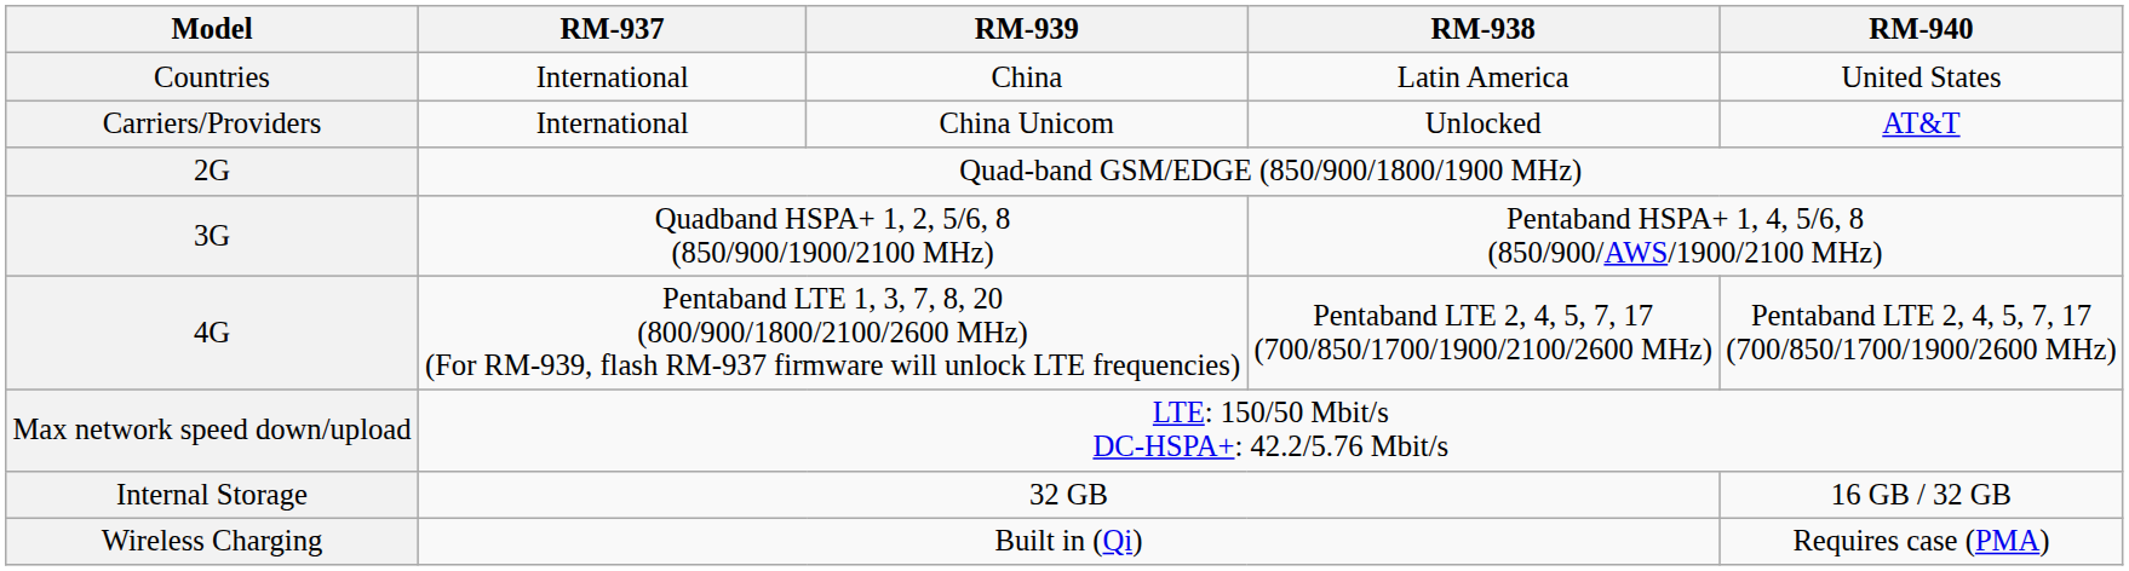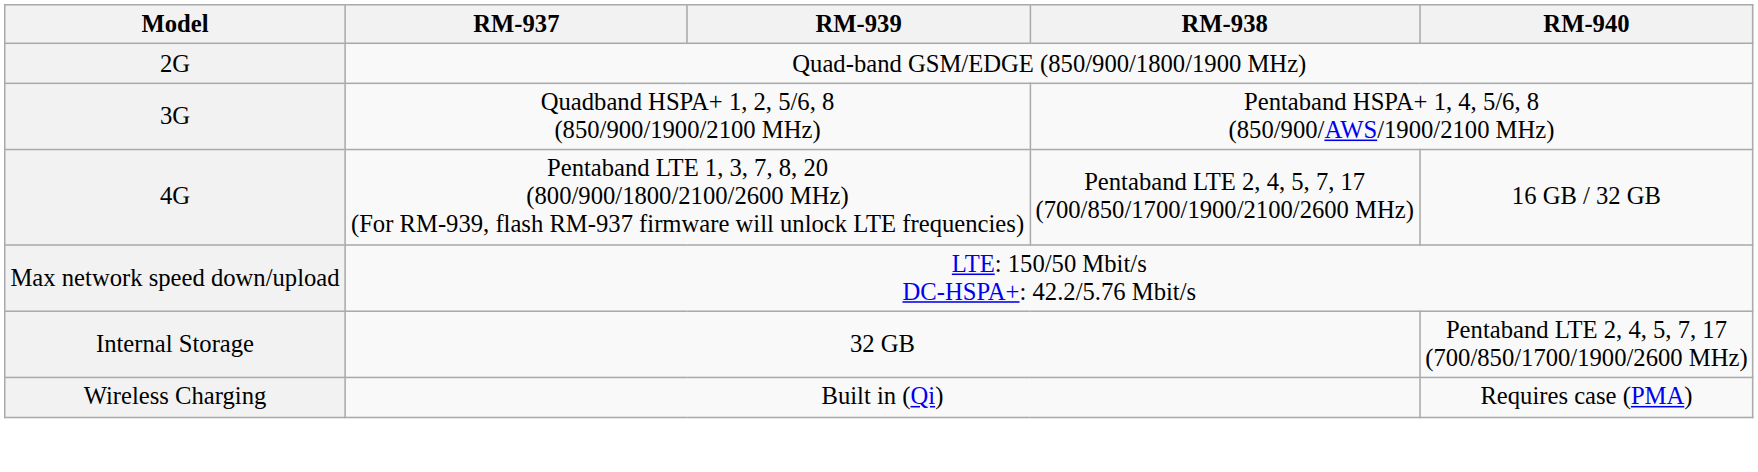 <table class="wikitable" style="text-align: center;">
 <tr>
 <th>Model</th>
 <th>RM-937</th>
 <th>RM-939</th>
 <th>RM-938</th>
 <th>RM-940</th>
-</tr>
-<tr>
-<th style="font-weight:normal;">Countries</th>
-<td>International</td>
-<td>China</td>
-<td>Latin America</td>
-<td>United States</td>
-</tr>
-<tr>
-<th style="font-weight:normal;">Carriers/Providers</th>
-<td>International</td>
-<td>China Unicom</td>
-<td>Unlocked</td>
-<td><a href='#'>AT&T</a></td>
 </tr>
 <tr>
 <th style="font-weight:normal;">2G</th>
 <td colspan="4">Quad-band GSM/EDGE (850/900/1800/1900 MHz)</td>
 </tr>
 <tr>
 <th style="font-weight:normal;">3G</th>
 <td colspan="2">Quadband HSPA+ 1, 2, 5/6, 8<br>(850/900/1900/2100 MHz)</td>
 <td colspan="2">Pentaband HSPA+ 1, 4, 5/6, 8<br>(850/900/<a href='#'>AWS</a>/1900/2100 MHz)</td>
 </tr>
 <tr>
 <th style="font-weight:normal;">4G</th>
 <td colspan="2">Pentaband LTE 1, 3, 7, 8, 20<br>(800/900/1800/2100/2600 MHz) <br>(For RM-939, flash RM-937 firmware will unlock LTE frequencies)</td>
 <td>Pentaband LTE 2, 4, 5, 7, 17<br>(700/850/1700/1900/2100/2600 MHz)</td>
-<td>Pentaband LTE 2, 4, 5, 7, 17<br>(700/850/1700/1900/2600 MHz)</td>
+<td>16 GB / 32 GB</td>
 </tr>
 <tr>
 <th style="font-weight:normal;">Max network speed down/upload</th>
 <td colspan="4"><a href='#'>LTE</a>: 150/50 Mbit/s<br><a href='#'>DC-HSPA+</a>: 42.2/5.76 Mbit/s</td>
 </tr>
 <tr>
 <th style="font-weight:normal;">Internal Storage</th>
 <td colspan="3">32 GB</td>
-<td>16 GB / 32 GB</td>
+<td>Pentaband LTE 2, 4, 5, 7, 17<br>(700/850/1700/1900/2600 MHz)</td>
 </tr>
 <tr>
 <th style="font-weight:normal;">Wireless Charging</th>
 <td colspan="3">Built in (<a href='#'>Qi</a>)</td>
 <td>Requires case (<a href='#'>PMA</a>)</td>
 </tr>
 </table>
